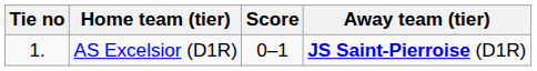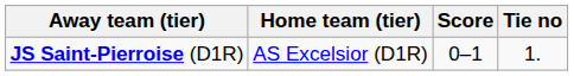 <table class="wikitable" style="text-align: center">
 <tr>
-<th>Tie no</th>
+<th>Away team (tier)</th>
 <th>Home team (tier)</th>
 <th>Score</th>
-<th>Away team (tier)</th>
+<th>Tie no</th>
 </tr>
 <tr>
-<td>1.</td>
+<td><strong><a href='#'>JS Saint-Pierroise</a></strong> (D1R) </td>
 <td> <a href='#'>AS Excelsior</a> (D1R)</td>
 <td>0–1</td>
-<td><strong><a href='#'>JS Saint-Pierroise</a></strong> (D1R) </td>
+<td>1.</td>
 </tr>
 </table>
